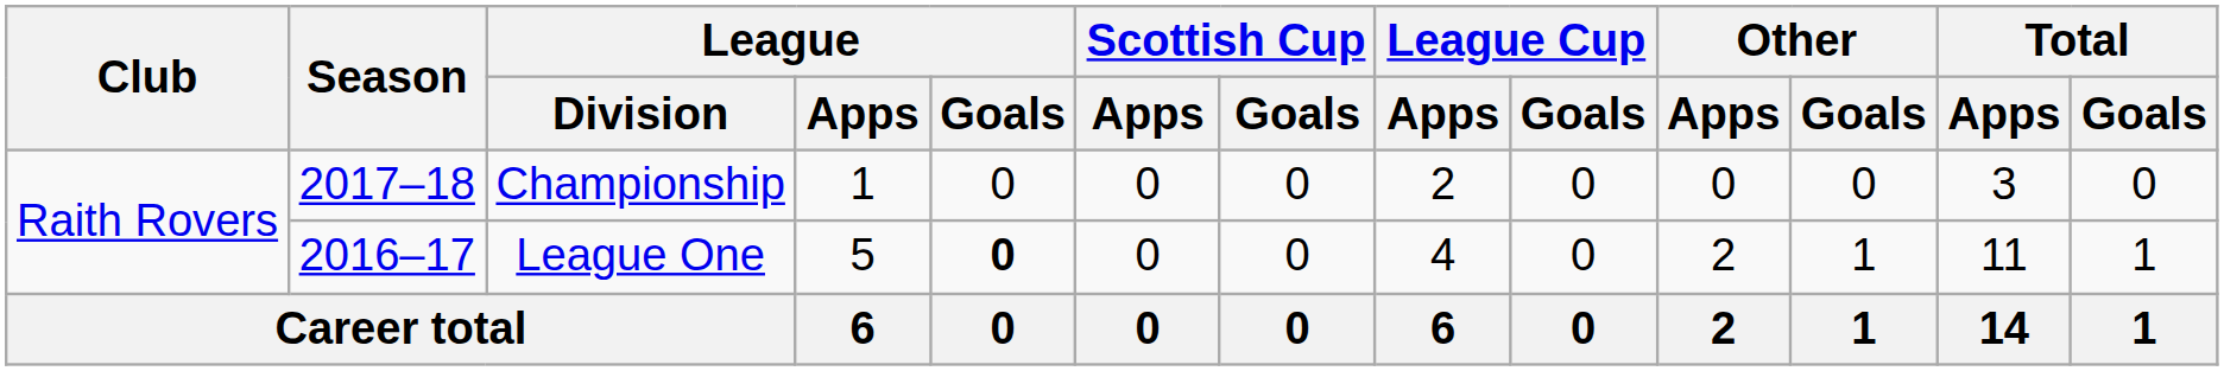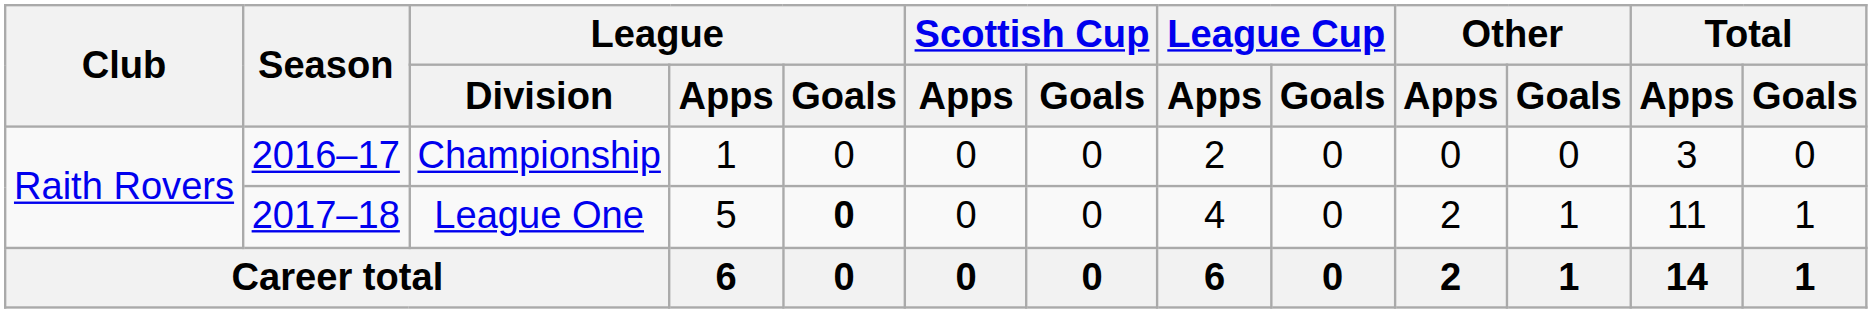 <table class="wikitable" style="text-align:center">
 <tr>
 <th rowspan="2">Club</th>
 <th rowspan="2">Season</th>
 <th colspan="3">League</th>
 <th colspan="2"><a href='#'>Scottish Cup</a></th>
 <th colspan="2"><a href='#'>League Cup</a></th>
 <th colspan="2">Other</th>
 <th colspan="2">Total</th>
 </tr>
 <tr>
 <th>Division</th>
 <th>Apps</th>
 <th>Goals</th>
 <th>Apps</th>
 <th>Goals</th>
 <th>Apps</th>
 <th>Goals</th>
 <th>Apps</th>
 <th>Goals</th>
 <th>Apps</th>
 <th>Goals</th>
 </tr>
 <tr>
 <td rowspan="2"><a href='#'>Raith Rovers</a></td>
-<td><a href='#'>2017–18</a></td>
+<td><a href='#'>2016–17</a></td>
 <td><a href='#'>Championship</a></td>
 <td>1</td>
 <td>0</td>
 <td>0</td>
 <td>0</td>
 <td>2</td>
 <td>0</td>
 <td>0</td>
 <td>0</td>
 <td>3</td>
 <td>0</td>
 </tr>
 <tr>
-<td><a href='#'>2016–17</a></td>
+<td><a href='#'>2017–18</a></td>
 <td><a href='#'>League One</a></td>
 <td>5</td>
 <td><strong>0</strong></td>
 <td>0</td>
 <td>0</td>
 <td>4</td>
 <td>0</td>
 <td>2</td>
 <td>1</td>
 <td>11</td>
 <td>1</td>
 </tr>
 <tr>
 <th colspan="3">Career total</th>
 <th>6</th>
 <th>0</th>
 <th>0</th>
 <th>0</th>
 <th>6</th>
 <th>0</th>
 <th>2</th>
 <th>1</th>
 <th>14</th>
 <th>1</th>
 </tr>
 </table>
